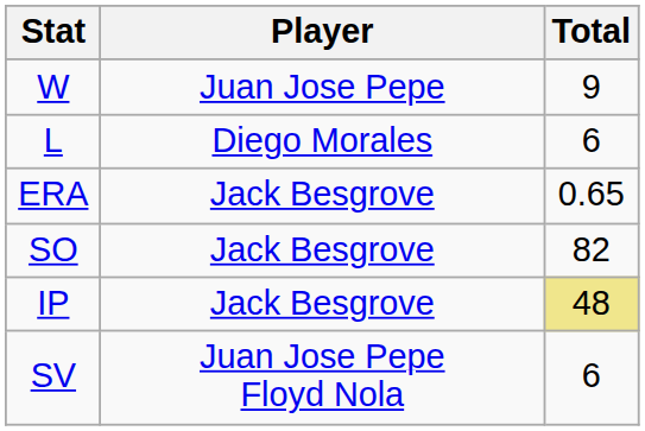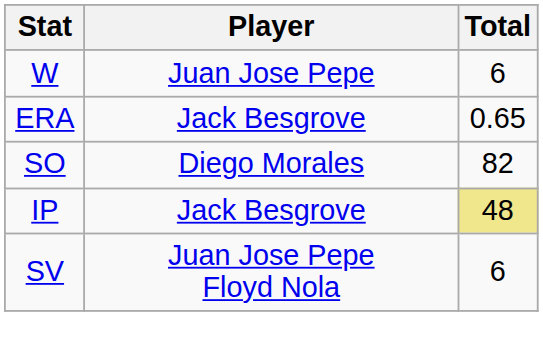 <table class="wikitable" style="text-align:center;">
 <tr>
 <th style="width:15%;">Stat</th>
 <th>Player</th>
 <th style="width:15%;">Total</th>
 </tr>
 <tr>
 <td><a href='#'>W</a></td>
 <td> <a href='#'>Juan Jose Pepe</a></td>
-<td>9</td>
-</tr>
-<tr>
-<td><a href='#'>L</a></td>
-<td> <a href='#'>Diego Morales</a></td>
 <td>6</td>
 </tr>
 <tr>
 <td><a href='#'>ERA</a></td>
 <td> <a href='#'>Jack Besgrove</a></td>
 <td>0.65</td>
 </tr>
 <tr>
 <td><a href='#'>SO</a></td>
-<td> <a href='#'>Jack Besgrove</a></td>
+<td> <a href='#'>Diego Morales</a></td>
 <td>82</td>
 </tr>
 <tr>
 <td><a href='#'>IP</a></td>
 <td> <a href='#'>Jack Besgrove</a></td>
 <td style="background: khaki;">48</td>
 </tr>
 <tr>
 <td><a href='#'>SV</a></td>
 <td> <a href='#'>Juan Jose Pepe</a><br> <a href='#'>Floyd Nola</a></td>
 <td>6</td>
 </tr>
 </table>
